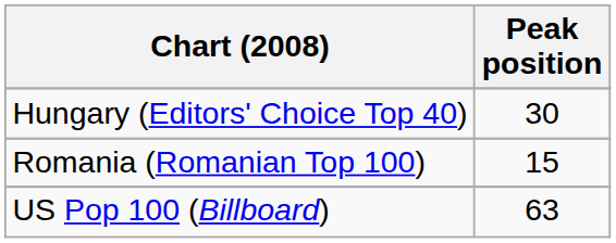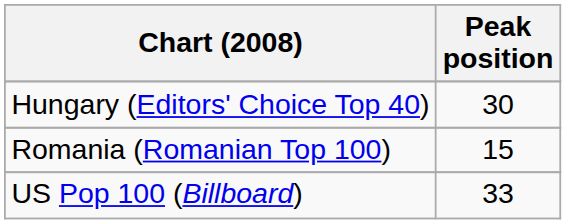 <table class="wikitable sortable">
 <tr>
 <th>Chart (2008)</th>
 <th>Peak<br>position</th>
 </tr>
 <tr>
 </tr>
 <tr>
 </tr>
 <tr>
 </tr>
 <tr>
 </tr>
 <tr>
 </tr>
 <tr>
 <td>Hungary (<a href='#'>Editors' Choice Top 40</a>)</td>
 <td style="text-align:center;">30</td>
 </tr>
 <tr>
 </tr>
 <tr>
 <td>Romania (<a href='#'>Romanian Top 100</a>)</td>
 <td style="text-align:center;">15</td>
 </tr>
 <tr>
 </tr>
 <tr>
 </tr>
 <tr>
 </tr>
 <tr>
 </tr>
 <tr>
 </tr>
 <tr>
 <td>US <a href='#'>Pop 100</a> (<em><a href='#'>Billboard</a></em>)</td>
-<td style="text-align:center;">63</td>
+<td style="text-align:center;">33</td>
 </tr>
 </table>
